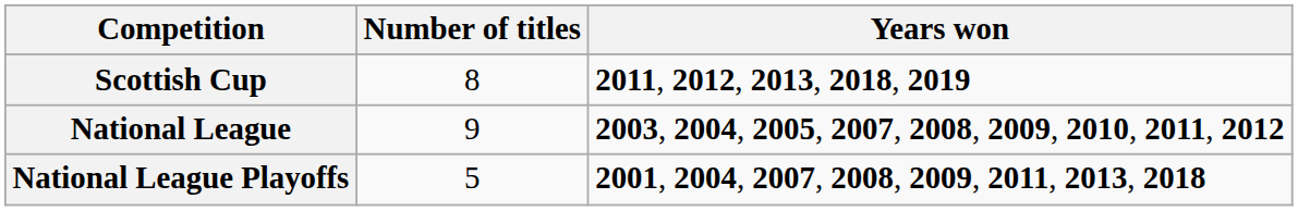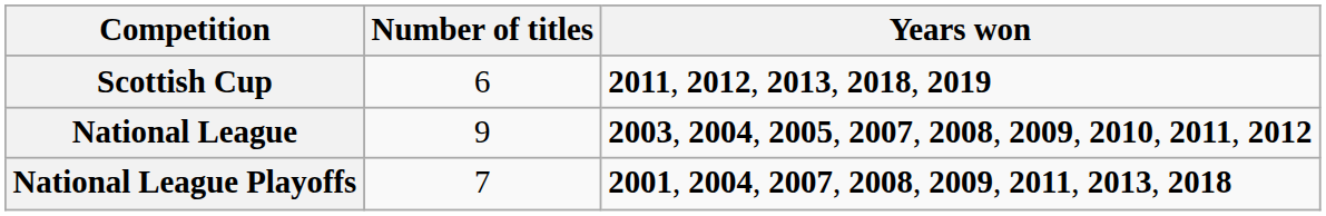 <table class="wikitable plainrowheaders sortable">
 <tr>
 <th scope=col>Competition</th>
 <th scope=col>Number of titles</th>
 <th scope=col>Years won</th>
 </tr>
 <tr>
 <th scope=row><strong>Scottish Cup</strong></th>
-<td style="text-align:center;">8</td>
+<td style="text-align:center;">6</td>
 <td><strong>2011</strong>, <strong>2012</strong>, <strong>2013</strong>, <strong>2018</strong>, <strong>2019</strong></td>
 </tr>
 <tr>
 <th scope=row><strong>National League</strong></th>
 <td style="text-align:center;">9</td>
 <td><strong>2003</strong>, <strong>2004</strong>, <strong>2005</strong>, <strong>2007</strong>, <strong>2008</strong>, <strong>2009</strong>, <strong>2010</strong>, <strong>2011</strong>, <strong>2012</strong></td>
 </tr>
 <tr>
 <th scope=row><strong>National League Playoffs</strong></th>
-<td style="text-align:center;">5</td>
+<td style="text-align:center;">7</td>
 <td><strong>2001</strong>, <strong>2004</strong>, <strong>2007</strong>, <strong>2008</strong>, <strong>2009</strong>, <strong>2011</strong>, <strong>2013</strong>, <strong>2018</strong></td>
 </tr>
 </table>
